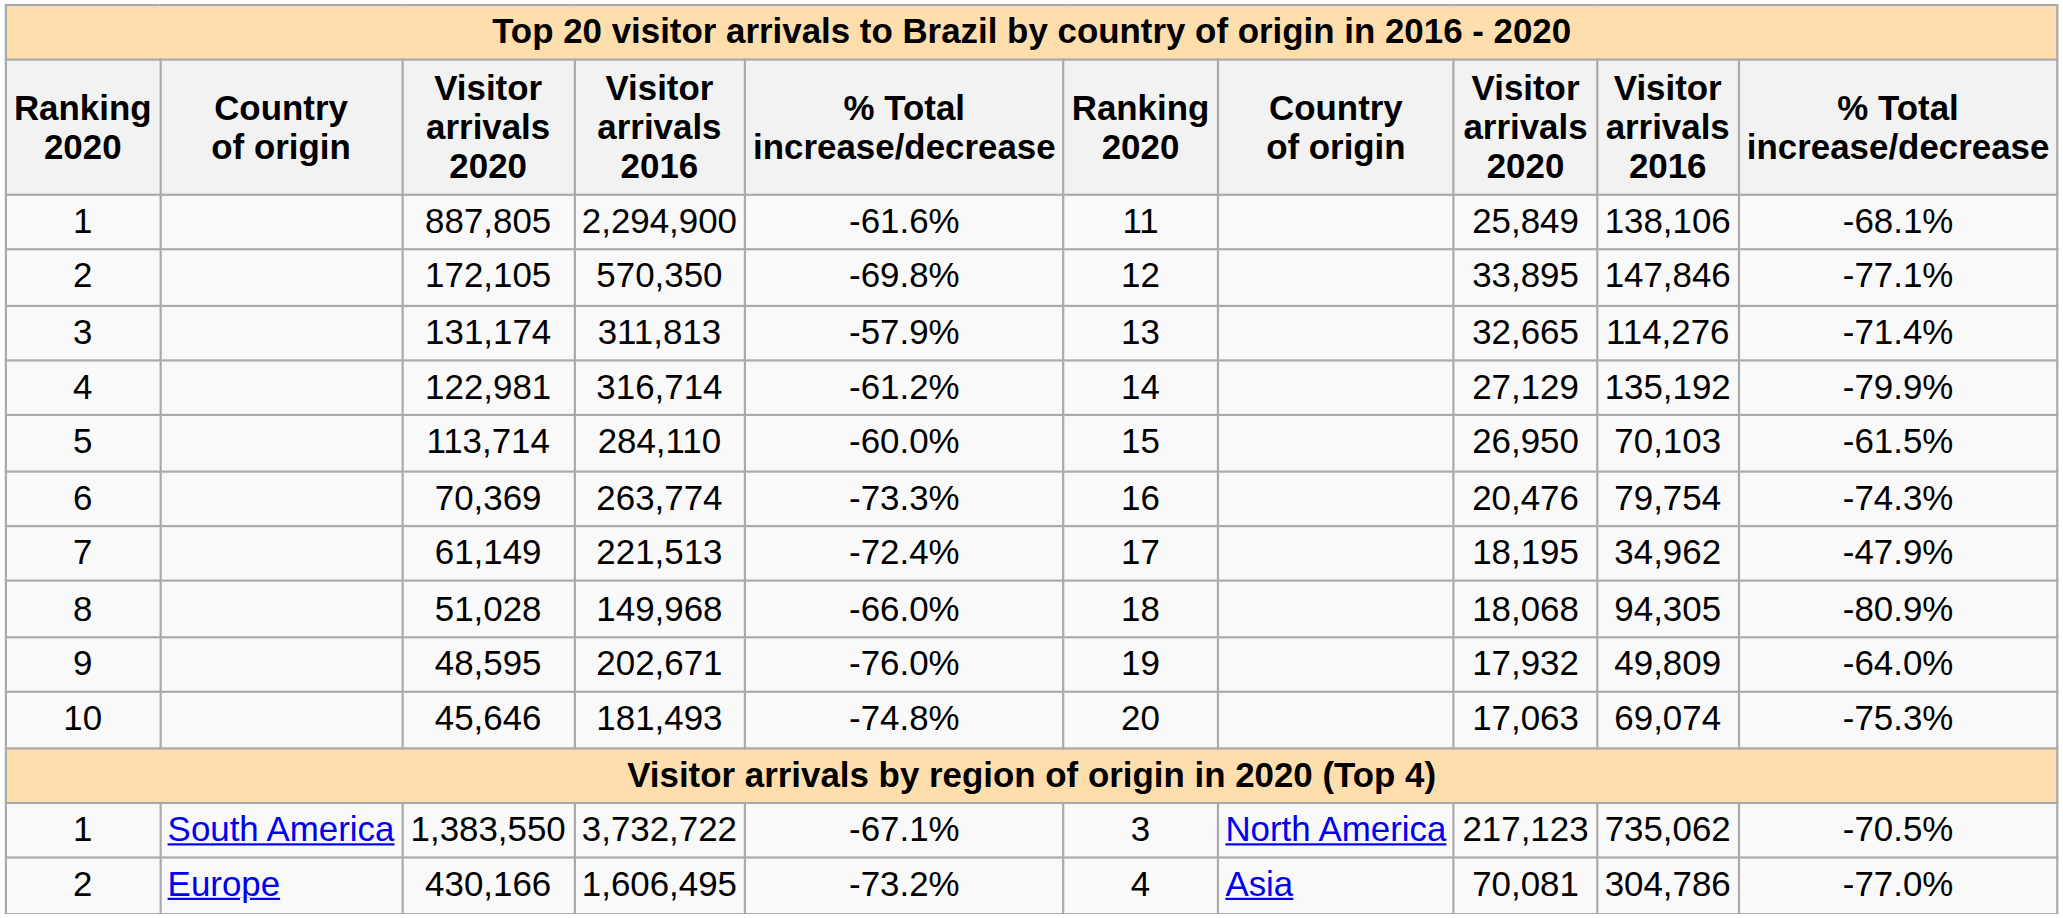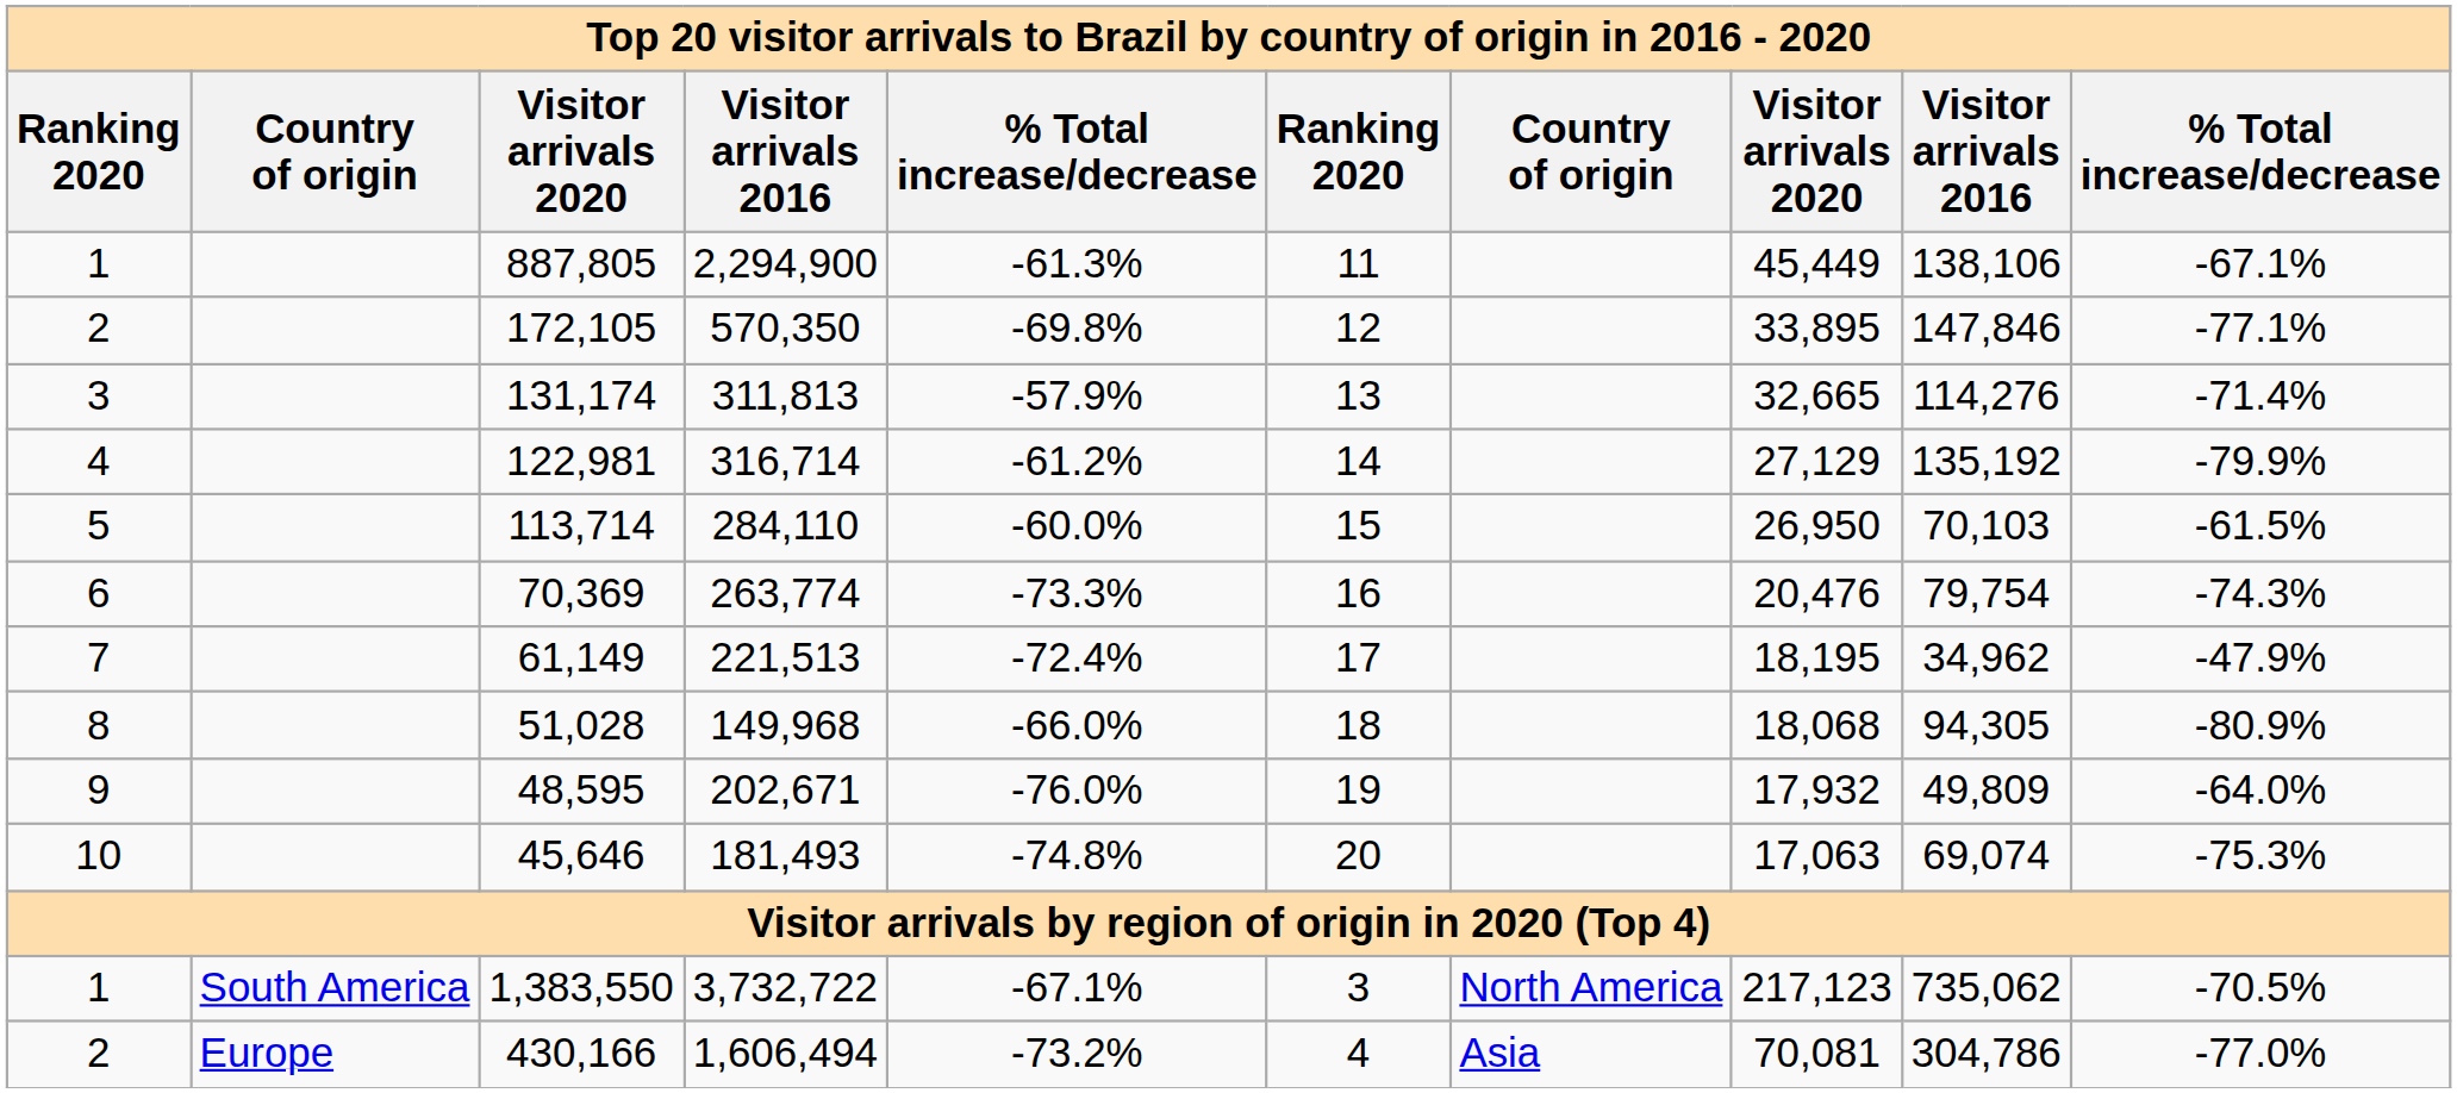 <table class="wikitable" style="margin:10px">
 <tr>
 <th colspan="10" align=center style="background-color: #ffdead;">Top 20 visitor arrivals to Brazil by country of origin in 2016 - 2020</th>
 </tr>
 <tr>
 <th bgcolor="#ffdead">Ranking<br>2020</th>
 <th bgcolor="#ffdead">Country<br>of origin</th>
 <th bgcolor="#ffdead">Visitor<br>arrivals<br>2020</th>
 <th bgcolor="#ffdead">Visitor<br>arrivals<br>2016</th>
 <th bgcolor="#ffdead">% Total <br>increase/decrease</th>
 <th bgcolor="#ffdead">Ranking<br>2020</th>
 <th bgcolor="#ffdead">Country<br>of origin</th>
 <th bgcolor="#ffdead">Visitor<br>arrivals<br>2020</th>
 <th bgcolor="#ffdead">Visitor<br>arrivals<br>2016</th>
 <th bgcolor="#ffdead">% Total <br>increase/decrease</th>
 </tr>
 <tr align=center>
 <td>1</td>
 <td align=left></td>
 <td>887,805</td>
 <td>2,294,900</td>
-<td> -61.6%</td>
+<td> -61.3%</td>
 <td>11</td>
 <td align=left></td>
-<td>25,849</td>
+<td>45,449</td>
 <td>138,106</td>
-<td> -68.1%</td>
+<td> -67.1%</td>
 </tr>
 <tr align=center>
 <td>2</td>
 <td align=left></td>
 <td>172,105</td>
 <td>570,350</td>
 <td> -69.8%</td>
 <td>12</td>
 <td align=left></td>
 <td>33,895</td>
 <td>147,846</td>
 <td> -77.1%</td>
 </tr>
 <tr align="center">
 <td>3</td>
 <td align="left"></td>
 <td>131,174</td>
 <td>311,813</td>
 <td> -57.9%</td>
 <td>13</td>
 <td align="left"></td>
 <td>32,665</td>
 <td>114,276</td>
 <td> -71.4%</td>
 </tr>
 <tr align="center">
 <td>4</td>
 <td align="left"></td>
 <td>122,981</td>
 <td>316,714</td>
 <td> -61.2%</td>
 <td>14</td>
 <td align="left"></td>
 <td>27,129</td>
 <td>135,192</td>
 <td> -79.9%</td>
 </tr>
 <tr align=center>
 <td>5</td>
 <td align=left></td>
 <td>113,714</td>
 <td>284,110</td>
 <td> -60.0%</td>
 <td>15</td>
 <td align=left></td>
 <td>26,950</td>
 <td>70,103</td>
 <td> -61.5%</td>
 </tr>
 <tr align=center>
 <td>6</td>
 <td align=left></td>
 <td>70,369</td>
 <td>263,774</td>
 <td> -73.3%</td>
 <td>16</td>
 <td align=left></td>
 <td>20,476</td>
 <td>79,754</td>
 <td> -74.3%</td>
 </tr>
 <tr align=center>
 <td>7</td>
 <td align=left></td>
 <td>61,149</td>
 <td>221,513</td>
 <td> -72.4%</td>
 <td>17</td>
 <td align=left></td>
 <td>18,195</td>
 <td>34,962</td>
 <td> -47.9%</td>
 </tr>
 <tr align="center">
 <td>8</td>
 <td align="left"></td>
 <td>51,028</td>
 <td>149,968</td>
 <td> -66.0%</td>
 <td>18</td>
 <td align="left"></td>
 <td>18,068</td>
 <td>94,305</td>
 <td> -80.9%</td>
 </tr>
 <tr align="center">
 <td>9</td>
 <td align="left"></td>
 <td>48,595</td>
 <td>202,671</td>
 <td> -76.0%</td>
 <td>19</td>
 <td align="left"></td>
 <td>17,932</td>
 <td>49,809</td>
 <td> -64.0%</td>
 </tr>
 <tr align="center">
 <td>10</td>
 <td align="left"></td>
 <td>45,646</td>
 <td>181,493</td>
 <td>-74.8%</td>
 <td>20</td>
 <td align="left"></td>
 <td>17,063</td>
 <td>69,074</td>
 <td> -75.3%</td>
 </tr>
 <tr align=center>
 <td colspan="10"  style="background-color: #ffdead;"><strong>Visitor arrivals by region of origin in 2020 (Top 4)</strong></td>
 </tr>
 <tr align=center>
 <td>1</td>
 <td align=left><a href='#'>South America</a></td>
 <td>1,383,550</td>
 <td>3,732,722</td>
 <td> -67.1%</td>
 <td>3</td>
 <td align=left><a href='#'>North America</a></td>
 <td>217,123</td>
 <td>735,062</td>
 <td> -70.5%</td>
 </tr>
 <tr align=center>
 <td>2</td>
 <td align=left><a href='#'>Europe</a></td>
 <td>430,166</td>
-<td>1,606,495</td>
+<td>1,606,494</td>
 <td> -73.2%</td>
 <td>4</td>
 <td align=left><a href='#'>Asia</a></td>
 <td>70,081</td>
 <td>304,786</td>
 <td> -77.0%</td>
 </tr>
 </table>
